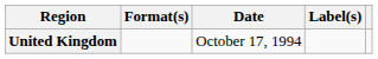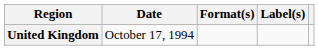 <table class="wikitable plainrowheaders">
 <tr>
 <th scope="col">Region</th>
+<th scope="col">Date</th>
 <th scope="col">Format(s)</th>
-<th scope="col">Date</th>
 <th scope="col">Label(s)</th>
 <th scope="col"></th>
 </tr>
 <tr>
 <th scope="row">United Kingdom</th>
+<td>October 17, 1994</td>
 <td></td>
-<td>October 17, 1994</td>
 <td></td>
 <td></td>
 </tr>
 </table>
